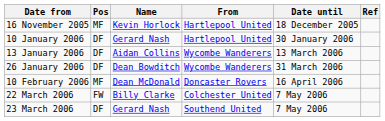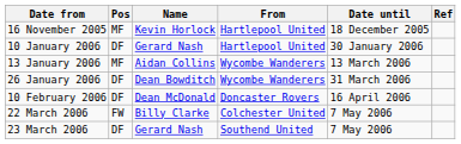 <table class="wikitable">
 <tr>
 <th>Date from</th>
 <th>Pos</th>
 <th>Name</th>
 <th>From</th>
 <th>Date until</th>
 <th>Ref</th>
 </tr>
 <tr>
 <td>16 November 2005</td>
 <td>MF</td>
 <td> <a href='#'>Kevin Horlock</a></td>
 <td> <a href='#'>Hartlepool United</a></td>
 <td>18 December 2005</td>
 <td></td>
 </tr>
 <tr>
 <td>10 January 2006</td>
 <td>DF</td>
 <td> <a href='#'>Gerard Nash</a></td>
 <td> <a href='#'>Hartlepool United</a></td>
 <td>30 January 2006</td>
 <td></td>
 </tr>
 <tr>
 <td>13 January 2006</td>
-<td>DF</td>
+<td>MF</td>
 <td> <a href='#'>Aidan Collins</a></td>
 <td> <a href='#'>Wycombe Wanderers</a></td>
 <td>13 March 2006</td>
 <td></td>
 </tr>
 <tr>
 <td>26 January 2006</td>
 <td>DF</td>
 <td> <a href='#'>Dean Bowditch</a></td>
 <td> <a href='#'>Wycombe Wanderers</a></td>
 <td>31 March 2006</td>
 <td></td>
 </tr>
 <tr>
 <td>10 February 2006</td>
-<td>MF</td>
+<td>DF</td>
 <td> <a href='#'>Dean McDonald</a></td>
 <td> <a href='#'>Doncaster Rovers</a></td>
 <td>16 April 2006</td>
 <td></td>
 </tr>
 <tr>
 <td>22 March 2006</td>
 <td>FW</td>
 <td> <a href='#'>Billy Clarke</a></td>
 <td> <a href='#'>Colchester United</a></td>
 <td>7 May 2006</td>
 <td></td>
 </tr>
 <tr>
 <td>23 March 2006</td>
 <td>DF</td>
 <td> <a href='#'>Gerard Nash</a></td>
 <td> <a href='#'>Southend United</a></td>
 <td>7 May 2006</td>
 <td></td>
 </tr>
 </table>
